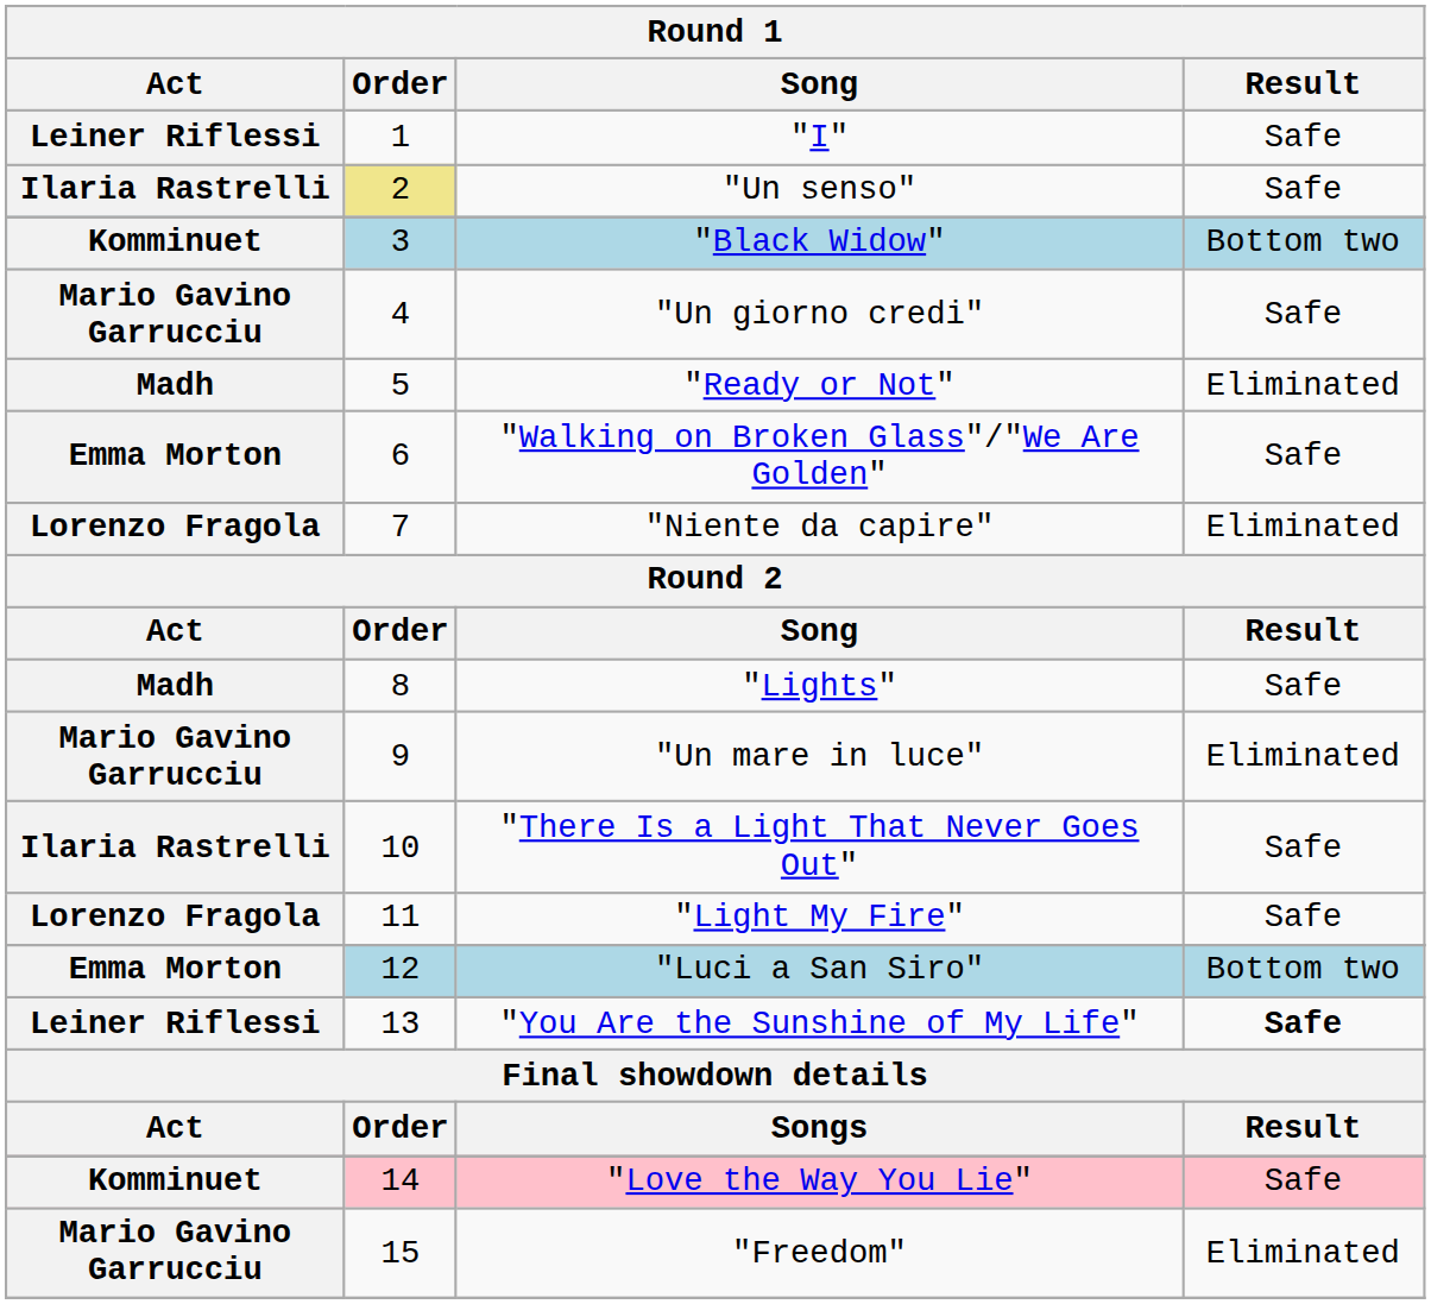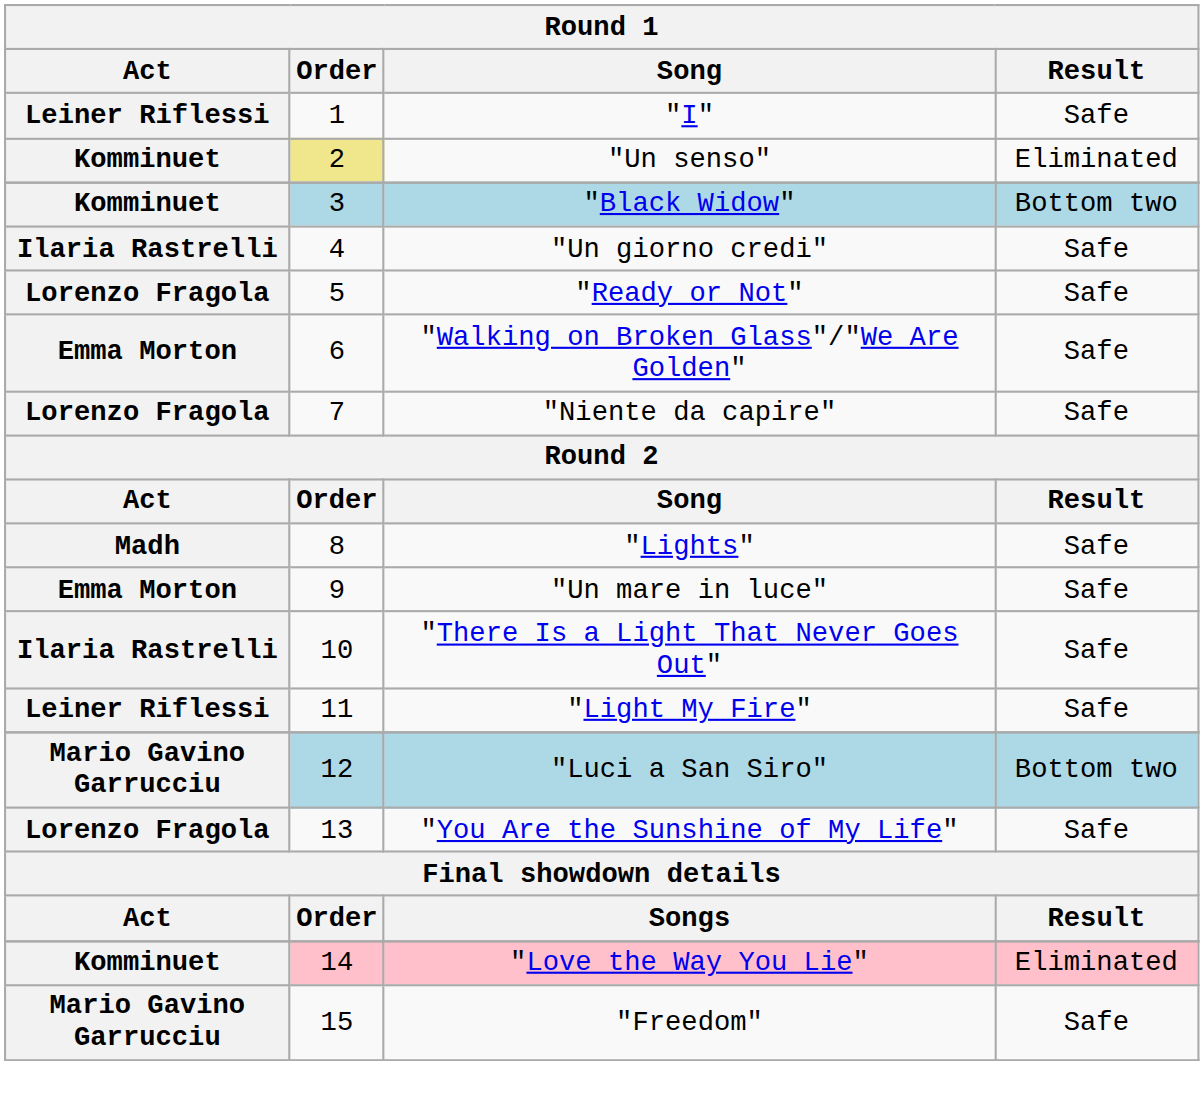 <table class="wikitable plainrowheaders" style="text-align:center;">
 <tr>
 <th colspan="4">Round 1</th>
 </tr>
 <tr>
 <th scope="col" style="width:10em;">Act</th>
 <th scope="col">Order</th>
 <th scope="col" style="width:22em;">Song</th>
 <th scope="col" style="width:7em;">Result</th>
 </tr>
 <tr>
 <th scope="row">Leiner Riflessi</th>
 <td>1</td>
 <td>"<a href='#'>I</a>"</td>
 <td>Safe</td>
 </tr>
 <tr>
-<th scope="row">Ilaria Rastrelli</th>
+<th scope="row">Komminuet</th>
 <td style="background: khaki;">2</td>
 <td>"Un senso"</td>
-<td>Safe</td>
+<td>Eliminated</td>
 </tr>
 <tr>
 </tr>
 <tr style="background:lightblue;">
 <th scope="row">Komminuet</th>
 <td>3</td>
 <td>"<a href='#'>Black Widow</a>"</td>
 <td>Bottom two</td>
 </tr>
 <tr>
-<th scope="row">Mario Gavino Garrucciu</th>
+<th scope="row">Ilaria Rastrelli</th>
 <td>4</td>
 <td>"Un giorno credi"</td>
 <td>Safe</td>
 </tr>
 <tr>
-<th scope="row">Madh</th>
+<th scope="row">Lorenzo Fragola</th>
 <td>5</td>
 <td>"<a href='#'>Ready or Not</a>"</td>
-<td>Eliminated</td>
+<td>Safe</td>
 </tr>
 <tr>
 <th scope="row">Emma Morton</th>
 <td>6</td>
 <td>"<a href='#'>Walking on Broken Glass</a>"/"<a href='#'>We Are Golden</a>"</td>
 <td>Safe</td>
 </tr>
 <tr>
 <th scope="row">Lorenzo Fragola</th>
 <td>7</td>
 <td>"Niente da capire"</td>
-<td>Eliminated</td>
+<td>Safe</td>
 </tr>
 <tr>
 <th colspan="4">Round 2</th>
 </tr>
 <tr>
 <th scope="col" style="width:10em;">Act</th>
 <th scope="col">Order</th>
 <th scope="col" style="width:20em;">Song</th>
 <th scope="col" style="width:7em;">Result</th>
 </tr>
 <tr>
 <th scope="row">Madh</th>
 <td>8</td>
 <td>"<a href='#'>Lights</a>"</td>
 <td>Safe</td>
 </tr>
 <tr>
-<th scope="row">Mario Gavino Garrucciu</th>
+<th scope="row">Emma Morton</th>
 <td>9</td>
 <td>"Un mare in luce"</td>
-<td>Eliminated</td>
+<td>Safe</td>
 </tr>
 <tr>
 <th scope="row">Ilaria Rastrelli</th>
 <td>10</td>
 <td>"<a href='#'>There Is a Light That Never Goes Out</a>"</td>
 <td>Safe</td>
 </tr>
 <tr>
-<th scope="row">Lorenzo Fragola</th>
+<th scope="row">Leiner Riflessi</th>
 <td>11</td>
 <td>"<a href='#'>Light My Fire</a>"</td>
 <td>Safe</td>
 </tr>
 <tr>
 </tr>
 <tr style="background:lightblue;">
-<th scope="row">Emma Morton</th>
+<th scope="row">Mario Gavino Garrucciu</th>
 <td>12</td>
 <td>"Luci a San Siro"</td>
 <td>Bottom two</td>
 </tr>
 <tr>
-<th scope="row">Leiner Riflessi</th>
+<th scope="row">Lorenzo Fragola</th>
 <td>13</td>
 <td>"<a href='#'>You Are the Sunshine of My Life</a>"</td>
-<td><strong>Safe</strong></td>
+<td>Safe</td>
 </tr>
 <tr>
 <th colspan="4">Final showdown details</th>
 </tr>
 <tr>
 <th scope="col" style="width:10em;">Act</th>
 <th scope="col">Order</th>
 <th scope="col" style="width:22em;">Songs</th>
 <th scope="col" style="width:7em;">Result</th>
 </tr>
 <tr>
 </tr>
 <tr style="background:pink;">
 <th scope="row">Komminuet</th>
 <td>14</td>
 <td>"<a href='#'>Love the Way You Lie</a>"</td>
-<td>Safe</td>
+<td>Eliminated</td>
 </tr>
 <tr>
 <th scope="row">Mario Gavino Garrucciu</th>
 <td>15</td>
 <td>"Freedom"</td>
-<td>Eliminated</td>
+<td>Safe</td>
 </tr>
 <tr>
 </tr>
 </table>
